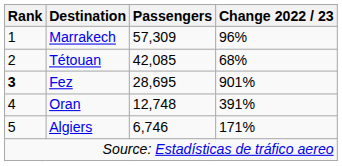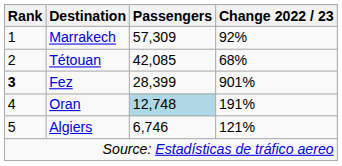 <table class="wikitable" style="font-size: 85%; width:align">
 <tr>
 <th>Rank</th>
 <th>Destination</th>
 <th>Passengers</th>
 <th>Change 2022 / 23</th>
 </tr>
 <tr>
 <td>1</td>
 <td> <a href='#'>Marrakech</a></td>
 <td>57,309</td>
-<td> 96%</td>
+<td> 92%</td>
 </tr>
 <tr>
 <td>2</td>
 <td> <a href='#'>Tétouan</a></td>
 <td>42,085</td>
 <td> 68%</td>
 </tr>
 <tr>
 <td><strong>3</strong></td>
 <td> <a href='#'>Fez</a></td>
-<td>28,695</td>
+<td>28,399</td>
 <td> 901%</td>
 </tr>
 <tr>
 <td>4</td>
 <td> <a href='#'>Oran</a></td>
-<td>12,748</td>
-<td> 391%</td>
+<td style="background: lightblue;">12,748</td>
+<td> 191%</td>
 </tr>
 <tr>
 <td>5</td>
 <td> <a href='#'>Algiers</a></td>
 <td>6,746</td>
-<td> 171%</td>
+<td> 121%</td>
 </tr>
 <tr>
 <td colspan="4" style="text-align:right;"><em>Source: <a href='#'>Estadísticas de tráfico aereo</a></em></td>
 </tr>
 </table>
